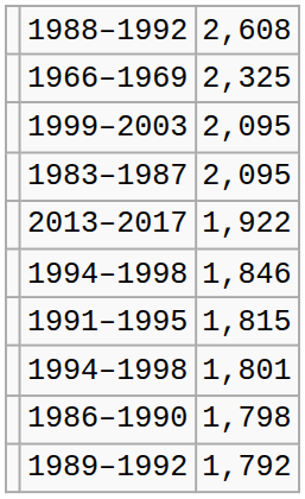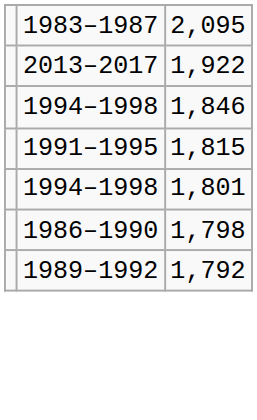 <table class="wikitable sortable">
 <tr>
-</tr>
-<tr>
-<td></td>
-<td>1988–1992</td>
-<td>2,608</td>
-</tr>
-<tr>
-<td></td>
-<td>1966–1969</td>
-<td>2,325</td>
-</tr>
-<tr>
-<td></td>
-<td>1999–2003</td>
-<td>2,095</td>
 </tr>
 <tr>
 <td></td>
 <td>1983–1987</td>
 <td>2,095</td>
 </tr>
 <tr>
 <td></td>
 <td>2013–2017</td>
 <td>1,922</td>
 </tr>
 <tr>
 <td></td>
 <td>1994–1998</td>
 <td>1,846</td>
 </tr>
 <tr>
 <td></td>
 <td>1991–1995</td>
 <td>1,815</td>
 </tr>
 <tr>
 <td></td>
 <td>1994–1998</td>
 <td>1,801</td>
 </tr>
 <tr>
 <td></td>
 <td>1986–1990</td>
 <td>1,798</td>
 </tr>
 <tr>
 <td></td>
 <td>1989–1992</td>
 <td>1,792</td>
 </tr>
 </table>
